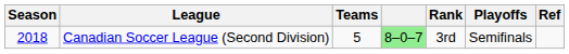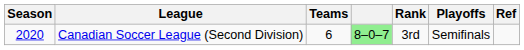 <table class="wikitable" style="text-align: center;">
 <tr>
 <th>Season</th>
 <th>League</th>
 <th>Teams</th>
 <th></th>
 <th>Rank</th>
 <th>Playoffs</th>
 <th>Ref</th>
 </tr>
 <tr>
-<td><a href='#'>2018</a></td>
+<td><a href='#'>2020</a></td>
 <td><a href='#'>Canadian Soccer League</a> (Second Division)</td>
-<td>5</td>
+<td>6</td>
 <td style="background: lightgreen;">8–0–7</td>
 <td>3rd</td>
 <td>Semifinals</td>
 <td></td>
 </tr>
 </table>
